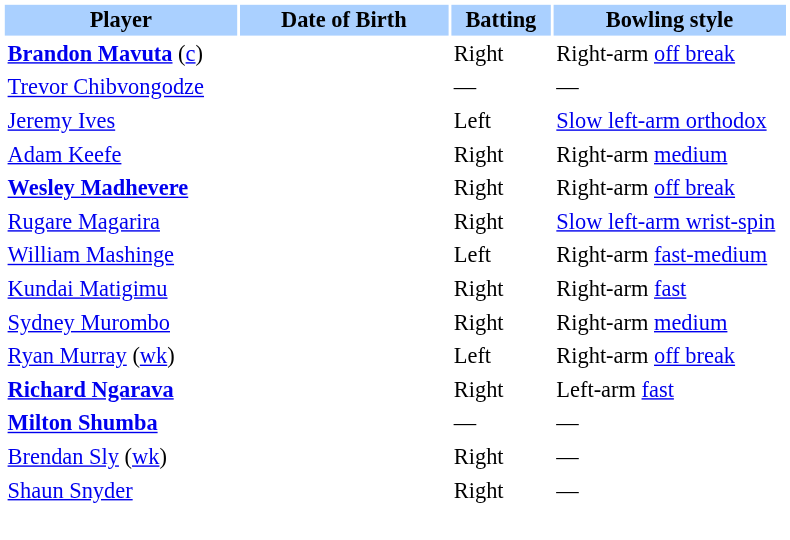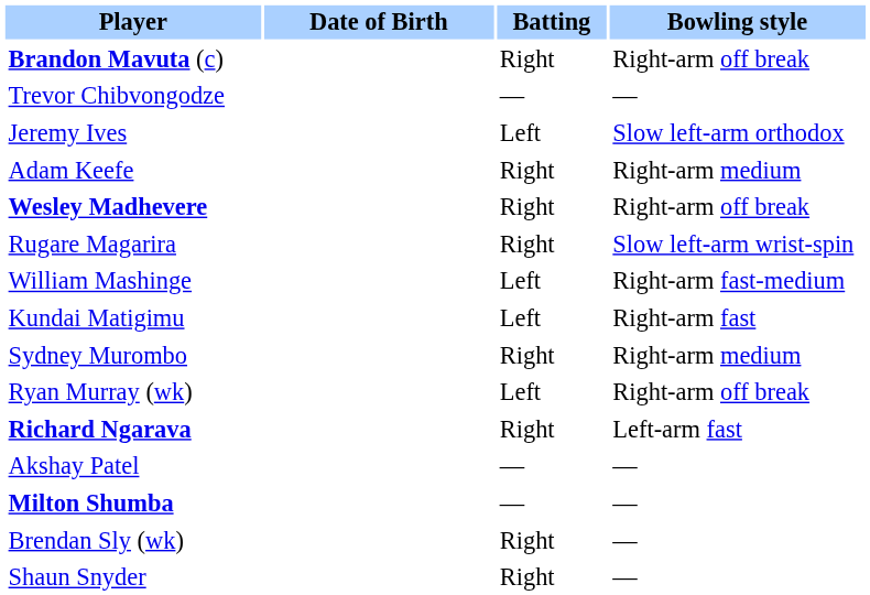 <table border="0" cellspacing="2" cellpadding="2" style="width:90%;">
 <tr style="background:#aad0ff;">
 <th width=20%>Player</th>
 <th width=18%>Date of Birth</th>
 <th width=6%>Batting</th>
 <th width=20%>Bowling style</th>
 </tr>
 <tr>
 <td><strong><a href='#'>Brandon Mavuta</a></strong> (<a href='#'>c</a>)</td>
 <td></td>
 <td>Right</td>
 <td>Right-arm <a href='#'>off break</a></td>
 </tr>
 <tr>
 <td><a href='#'>Trevor Chibvongodze</a></td>
 <td></td>
 <td>—</td>
 <td>—</td>
 </tr>
 <tr>
 <td><a href='#'>Jeremy Ives</a></td>
 <td></td>
 <td>Left</td>
 <td><a href='#'>Slow left-arm orthodox</a></td>
 </tr>
 <tr>
 <td><a href='#'>Adam Keefe</a></td>
 <td></td>
 <td>Right</td>
 <td>Right-arm <a href='#'>medium</a></td>
 </tr>
 <tr>
 <td><strong><a href='#'>Wesley Madhevere</a></strong></td>
 <td></td>
 <td>Right</td>
 <td>Right-arm <a href='#'>off break</a></td>
 </tr>
 <tr>
 <td><a href='#'>Rugare Magarira</a></td>
 <td></td>
 <td>Right</td>
 <td><a href='#'>Slow left-arm wrist-spin</a></td>
 </tr>
 <tr>
 <td><a href='#'>William Mashinge</a></td>
 <td></td>
 <td>Left</td>
 <td>Right-arm <a href='#'>fast-medium</a></td>
 </tr>
 <tr>
 <td><a href='#'>Kundai Matigimu</a></td>
 <td></td>
-<td>Right</td>
+<td>Left</td>
 <td>Right-arm <a href='#'>fast</a></td>
 </tr>
 <tr>
 <td><a href='#'>Sydney Murombo</a></td>
 <td></td>
 <td>Right</td>
 <td>Right-arm <a href='#'>medium</a></td>
 </tr>
 <tr>
 <td><a href='#'>Ryan Murray</a> (<a href='#'>wk</a>)</td>
 <td></td>
 <td>Left</td>
 <td>Right-arm <a href='#'>off break</a></td>
 </tr>
 <tr>
 <td><strong><a href='#'>Richard Ngarava</a></strong></td>
 <td></td>
 <td>Right</td>
 <td>Left-arm <a href='#'>fast</a></td>
 </tr>
 <tr>
+<td><a href='#'>Akshay Patel</a></td>
+<td></td>
+<td>—</td>
+<td>—</td>
+</tr>
+<tr>
 <td><strong><a href='#'>Milton Shumba</a></strong></td>
 <td></td>
 <td>—</td>
 <td>—</td>
 </tr>
 <tr>
 <td><a href='#'>Brendan Sly</a> (<a href='#'>wk</a>)</td>
 <td></td>
 <td>Right</td>
 <td>—</td>
 </tr>
 <tr>
 <td><a href='#'>Shaun Snyder</a></td>
 <td></td>
 <td>Right</td>
 <td>—</td>
 </tr>
 </table>
